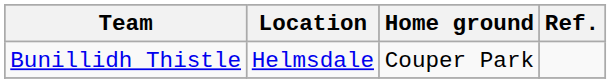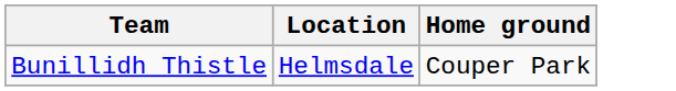 <table class="wikitable sortable">
 <tr>
 <th>Team</th>
 <th>Location</th>
 <th>Home ground</th>
-<th>Ref.</th>
 </tr>
 <tr>
 <td><a href='#'>Bunillidh Thistle</a></td>
 <td><a href='#'>Helmsdale</a></td>
 <td>Couper Park</td>
-<td></td>
 </tr>
 </table>
